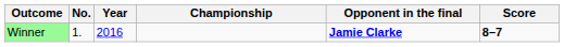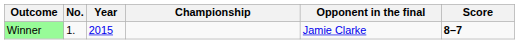 <table class="sortable wikitable">
 <tr>
 <th width="80">Outcome</th>
 <th width="20">No.</th>
 <th width="50">Year</th>
 <th width="250">Championship</th>
 <th width="200">Opponent in the final</th>
 <th width="100">Score</th>
 </tr>
 <tr>
 <td style="background:#98fb98;">Winner</td>
 <td>1.</td>
-<td><a href='#'>2016</a></td>
+<td><a href='#'>2015</a></td>
 <td></td>
-<td><strong> <a href='#'>Jamie Clarke</a></strong></td>
+<td> <a href='#'>Jamie Clarke</a></td>
 <td><strong>8–7</strong></td>
 </tr>
 </table>
